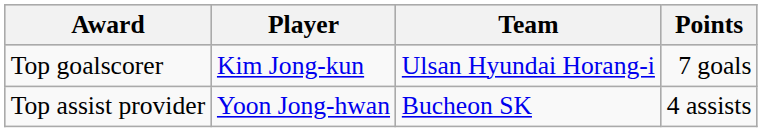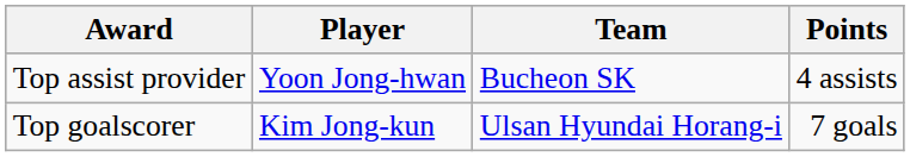 <table class="wikitable">
 <tr>
 <th>Award</th>
 <th>Player</th>
 <th>Team</th>
 <th>Points</th>
 </tr>
 <tr>
+<td>Top assist provider</td>
+<td> <a href='#'>Yoon Jong-hwan</a></td>
+<td><a href='#'>Bucheon SK</a></td>
+<td align="right">4 assists</td>
+</tr>
+<tr>
 <td>Top goalscorer</td>
 <td> <a href='#'>Kim Jong-kun</a></td>
 <td><a href='#'>Ulsan Hyundai Horang-i</a></td>
 <td align="right">7 goals</td>
 </tr>
-<tr>
-<td>Top assist provider</td>
-<td> <a href='#'>Yoon Jong-hwan</a></td>
-<td><a href='#'>Bucheon SK</a></td>
-<td align="right">4 assists</td>
-</tr>
 </table>
